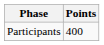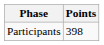 <table class="wikitable">
 <tr>
 <th>Phase</th>
 <th>Points</th>
 </tr>
 <tr>
 <td>Participants</td>
-<td>400</td>
+<td>398</td>
 </tr>
 </table>
